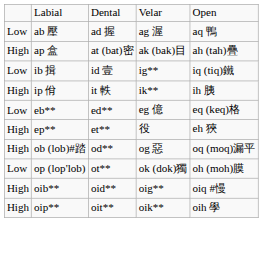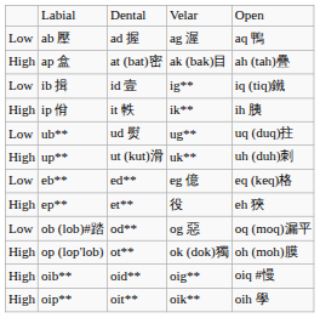 <table class="wikitable">
 <tr>
 <td></td>
 <td>Labial</td>
 <td>Dental</td>
 <td>Velar</td>
 <td>Open</td>
 </tr>
 <tr>
 <td>Low</td>
 <td>ab 壓</td>
 <td>ad 握</td>
 <td>ag 渥</td>
 <td>aq 鴨</td>
 </tr>
 <tr>
 <td>High</td>
 <td>ap 盒</td>
 <td>at (bat)密</td>
 <td>ak (bak)目</td>
 <td>ah (tah)疊</td>
 </tr>
 <tr>
 <td>Low</td>
 <td>ib 揖</td>
 <td>id 壹</td>
 <td>ig**</td>
 <td>iq (tiq)鐵</td>
 </tr>
 <tr>
 <td>High</td>
 <td>ip 佾</td>
 <td>it 軼</td>
 <td>ik**</td>
 <td>ih 胰</td>
 </tr>
 <tr>
 <td>Low</td>
+<td>ub**</td>
+<td>ud 熨</td>
+<td>ug**</td>
+<td>uq (duq)拄</td>
+</tr>
+<tr>
+<td>High</td>
+<td>up**</td>
+<td>ut (kut)滑</td>
+<td>uk**</td>
+<td>uh (duh)刺</td>
+</tr>
+<tr>
+<td>Low</td>
 <td>eb**</td>
 <td>ed**</td>
 <td>eg 億</td>
 <td>eq (keq)格</td>
 </tr>
 <tr>
 <td>High</td>
 <td>ep**</td>
 <td>et**</td>
 <td>役</td>
 <td>eh 狹</td>
 </tr>
 <tr>
-<td>High</td>
+<td>Low</td>
 <td>ob (lob)#踏</td>
 <td>od**</td>
 <td>og 惡</td>
 <td>oq (moq)漏平</td>
 </tr>
 <tr>
-<td>Low</td>
+<td>High</td>
 <td>op (lop'lob)</td>
 <td>ot**</td>
 <td>ok (dok)獨</td>
 <td>oh (moh)膜</td>
 </tr>
 <tr>
 <td>High</td>
 <td>oib**</td>
 <td>oid**</td>
 <td>oig**</td>
 <td>oiq #慢</td>
 </tr>
 <tr>
 <td>High</td>
 <td>oip**</td>
 <td>oit**</td>
 <td>oik**</td>
 <td>oih 學</td>
 </tr>
 </table>
